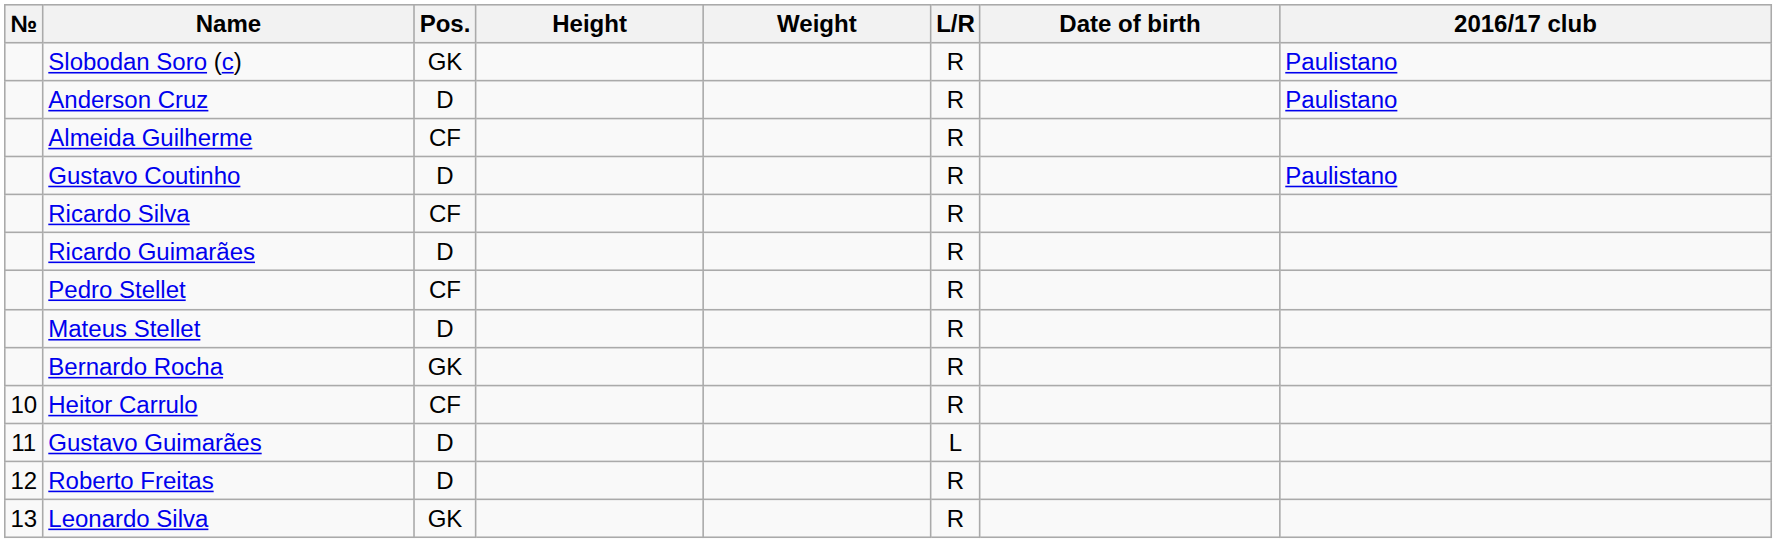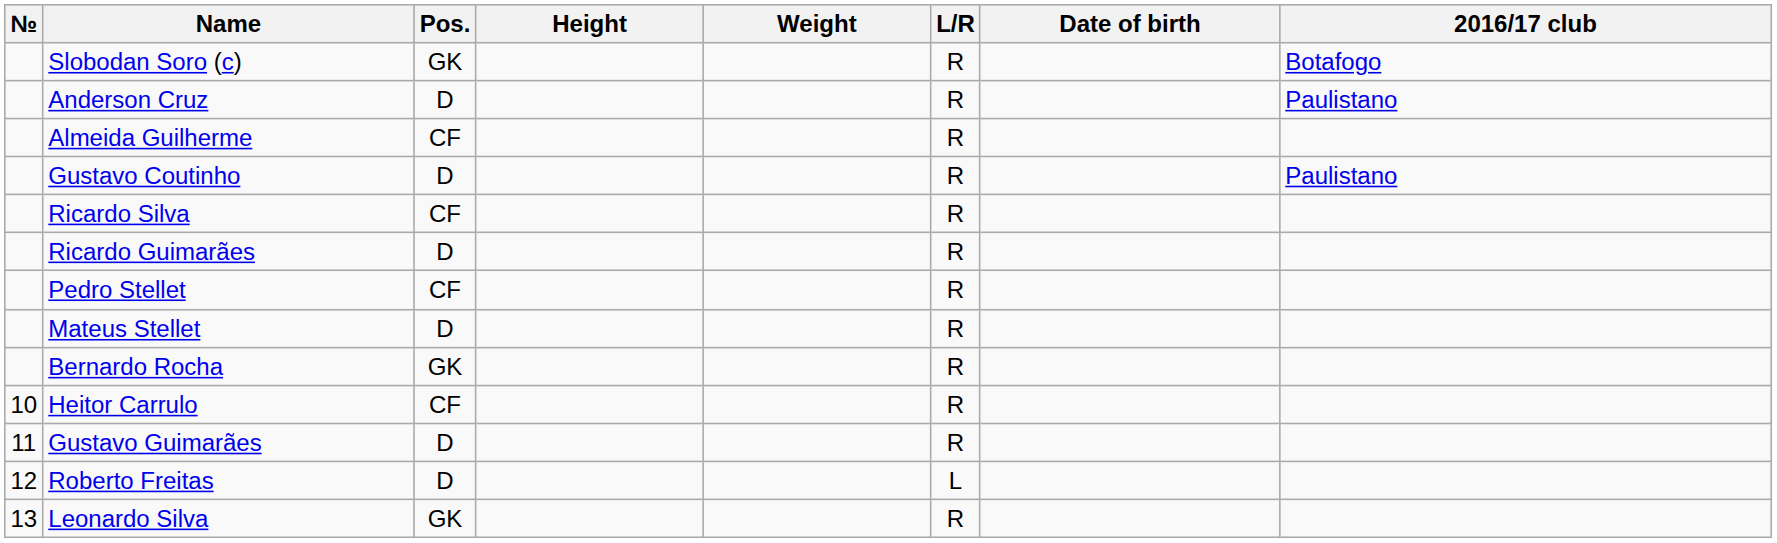 <table class="wikitable sortable" style="font-size:95%; text-align:center;">
 <tr>
 <th>№</th>
 <th style="width:15em">Name</th>
 <th>Pos.</th>
 <th style="width:9em">Height</th>
 <th style="width:9em">Weight</th>
 <th>L/R</th>
 <th style="width:12em">Date of birth</th>
 <th style="width:20em">2016/17 club</th>
 </tr>
 <tr>
 <td></td>
 <td style="text-align:left;"><a href='#'>Slobodan Soro</a> (<a href='#'>c</a>)</td>
 <td>GK</td>
 <td></td>
 <td></td>
 <td>R</td>
 <td style="text-align:right;"></td>
-<td style="text-align:left;"> <a href='#'>Paulistano</a></td>
+<td style="text-align:left;"> <a href='#'>Botafogo</a></td>
 </tr>
 <tr>
 <td></td>
 <td style="text-align:left;"><a href='#'>Anderson Cruz</a></td>
 <td>D</td>
 <td></td>
 <td></td>
 <td>R</td>
 <td style="text-align:right;"></td>
 <td style="text-align:left;"> <a href='#'>Paulistano</a></td>
 </tr>
 <tr>
 <td></td>
 <td style="text-align:left;"><a href='#'>Almeida Guilherme</a></td>
 <td>CF</td>
 <td></td>
 <td></td>
 <td>R</td>
 <td style="text-align:right;"></td>
 <td style="text-align:left;"></td>
 </tr>
 <tr>
 <td></td>
 <td style="text-align:left;"><a href='#'>Gustavo Coutinho</a></td>
 <td>D</td>
 <td></td>
 <td></td>
 <td>R</td>
 <td style="text-align:right;"></td>
 <td style="text-align:left;"> <a href='#'>Paulistano</a></td>
 </tr>
 <tr>
 <td></td>
 <td style="text-align:left;"><a href='#'>Ricardo Silva</a></td>
 <td>CF</td>
 <td></td>
 <td></td>
 <td>R</td>
 <td style="text-align:right;"></td>
 <td style="text-align:left;"></td>
 </tr>
 <tr>
 <td></td>
 <td style="text-align:left;"><a href='#'>Ricardo Guimarães</a></td>
 <td>D</td>
 <td></td>
 <td></td>
 <td>R</td>
 <td style="text-align:right;"></td>
 <td style="text-align:left;"></td>
 </tr>
 <tr>
 <td></td>
 <td style="text-align:left;"><a href='#'>Pedro Stellet</a></td>
 <td>CF</td>
 <td></td>
 <td></td>
 <td>R</td>
 <td style="text-align:right;"></td>
 <td style="text-align:left;"></td>
 </tr>
 <tr>
 <td></td>
 <td style="text-align:left;"><a href='#'>Mateus Stellet</a></td>
 <td>D</td>
 <td></td>
 <td></td>
 <td>R</td>
 <td style="text-align:right;"></td>
 <td style="text-align:left;"></td>
 </tr>
 <tr>
 <td></td>
 <td style="text-align:left;"><a href='#'>Bernardo Rocha</a></td>
 <td>GK</td>
 <td></td>
 <td></td>
 <td>R</td>
 <td style="text-align:right;"></td>
 <td style="text-align:left;"></td>
 </tr>
 <tr>
 <td>10</td>
 <td style="text-align:left;"><a href='#'>Heitor Carrulo</a></td>
 <td>CF</td>
 <td></td>
 <td></td>
 <td>R</td>
 <td style="text-align:right;"></td>
 <td style="text-align:left;"></td>
 </tr>
 <tr>
 <td>11</td>
 <td style="text-align:left;"><a href='#'>Gustavo Guimarães</a></td>
 <td>D</td>
 <td></td>
 <td></td>
-<td>L</td>
+<td>R</td>
 <td style="text-align:right;"></td>
 <td style="text-align:left;"></td>
 </tr>
 <tr>
 <td>12</td>
 <td style="text-align:left;"><a href='#'>Roberto Freitas</a></td>
 <td>D</td>
 <td></td>
 <td></td>
-<td>R</td>
+<td>L</td>
 <td style="text-align:right;"></td>
 <td style="text-align:left;"></td>
 </tr>
 <tr>
 <td>13</td>
 <td style="text-align:left;"><a href='#'>Leonardo Silva</a></td>
 <td>GK</td>
 <td></td>
 <td></td>
 <td>R</td>
 <td style="text-align:right;"></td>
 <td style="text-align:left;"></td>
 </tr>
 </table>
